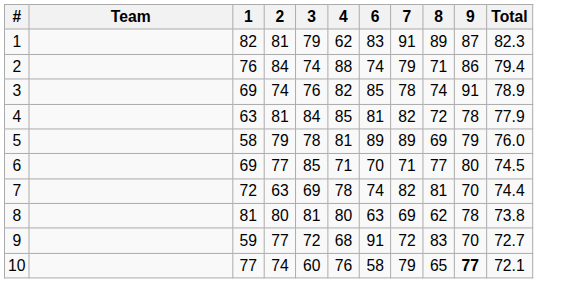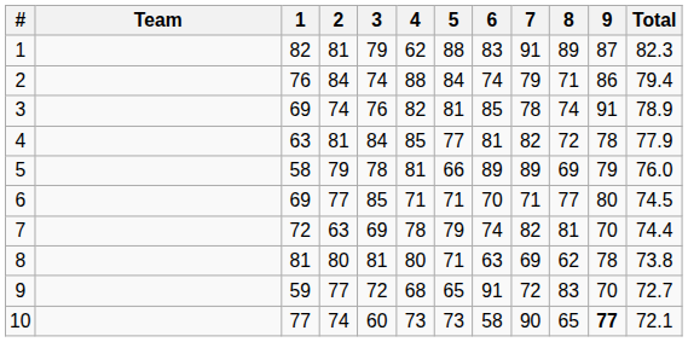 <table class="wikitable sortable" style="text-align:center">
 <tr>
 <th>#</th>
 <th width=200>Team</th>
 <th width=25>1</th>
 <th width=25>2</th>
 <th width=25>3</th>
 <th width=25>4</th>
+<th width=25>5</th>
 <th width=25>6</th>
 <th width=25>7</th>
 <th width=25>8</th>
 <th width=25>9</th>
 <th width=40>Total</th>
 </tr>
 <tr>
 <td>1</td>
 <td align=left></td>
 <td>82</td>
 <td>81</td>
 <td>79</td>
 <td>62</td>
+<td>88</td>
 <td>83</td>
 <td>91</td>
 <td>89</td>
 <td>87</td>
 <td>82.3</td>
 </tr>
 <tr>
 <td>2</td>
 <td align=left></td>
 <td>76</td>
 <td>84</td>
 <td>74</td>
 <td>88</td>
+<td>84</td>
 <td>74</td>
 <td>79</td>
 <td>71</td>
 <td>86</td>
 <td>79.4</td>
 </tr>
 <tr>
 <td>3</td>
 <td align=left></td>
 <td>69</td>
 <td>74</td>
 <td>76</td>
 <td>82</td>
+<td>81</td>
 <td>85</td>
 <td>78</td>
 <td>74</td>
 <td>91</td>
 <td>78.9</td>
 </tr>
 <tr>
 <td>4</td>
 <td align=left></td>
 <td>63</td>
 <td>81</td>
 <td>84</td>
 <td>85</td>
+<td>77</td>
 <td>81</td>
 <td>82</td>
 <td>72</td>
 <td>78</td>
 <td>77.9</td>
 </tr>
 <tr>
 <td>5</td>
 <td align=left></td>
 <td>58</td>
 <td>79</td>
 <td>78</td>
 <td>81</td>
+<td>66</td>
 <td>89</td>
 <td>89</td>
 <td>69</td>
 <td>79</td>
 <td>76.0</td>
 </tr>
 <tr>
 <td>6</td>
 <td align=left></td>
 <td>69</td>
 <td>77</td>
 <td>85</td>
+<td>71</td>
 <td>71</td>
 <td>70</td>
 <td>71</td>
 <td>77</td>
 <td>80</td>
 <td>74.5</td>
 </tr>
 <tr>
 <td>7</td>
 <td align=left></td>
 <td>72</td>
 <td>63</td>
 <td>69</td>
 <td>78</td>
+<td>79</td>
 <td>74</td>
 <td>82</td>
 <td>81</td>
 <td>70</td>
 <td>74.4</td>
 </tr>
 <tr>
 <td>8</td>
 <td align=left></td>
 <td>81</td>
 <td>80</td>
 <td>81</td>
 <td>80</td>
+<td>71</td>
 <td>63</td>
 <td>69</td>
 <td>62</td>
 <td>78</td>
 <td>73.8</td>
 </tr>
 <tr>
 <td>9</td>
 <td align=left></td>
 <td>59</td>
 <td>77</td>
 <td>72</td>
 <td>68</td>
+<td>65</td>
 <td>91</td>
 <td>72</td>
 <td>83</td>
 <td>70</td>
 <td>72.7</td>
 </tr>
 <tr>
 <td>10</td>
 <td align=left></td>
 <td>77</td>
 <td>74</td>
 <td>60</td>
-<td>76</td>
+<td>73</td>
+<td>73</td>
 <td>58</td>
-<td>79</td>
+<td>90</td>
 <td>65</td>
 <td><strong>77</strong></td>
 <td>72.1</td>
 </tr>
 </table>
